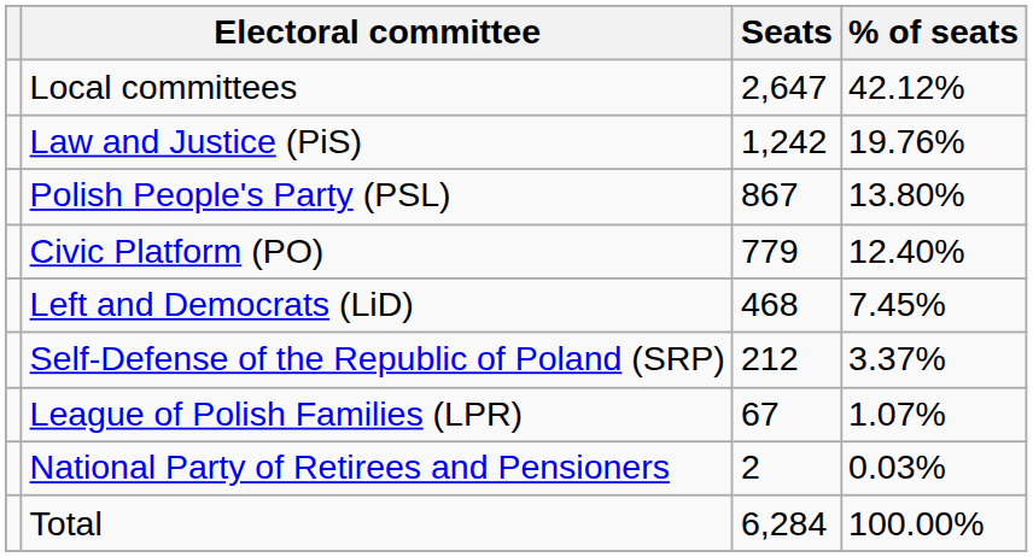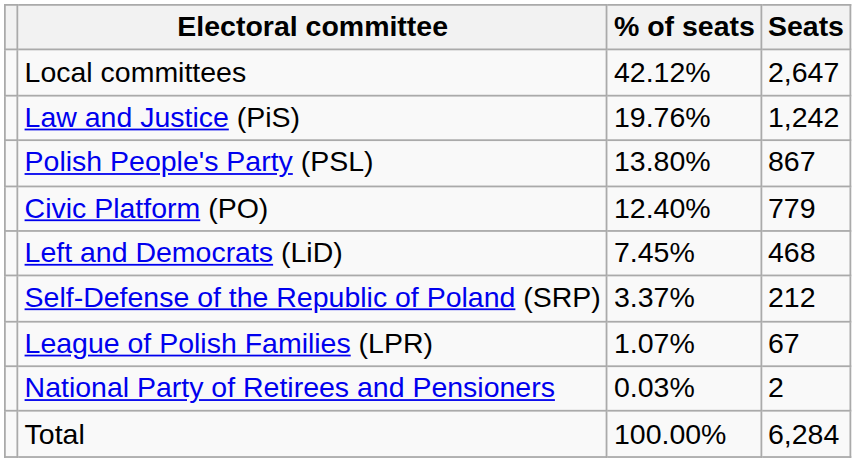 <table class="wikitable">
 <tr>
 <th></th>
 <th>Electoral committee</th>
+<th>% of seats</th>
 <th>Seats</th>
-<th>% of seats</th>
 </tr>
 <tr>
 <td></td>
 <td>Local committees</td>
+<td>42.12%</td>
 <td>2,647</td>
-<td>42.12%</td>
 </tr>
 <tr>
 <td></td>
 <td><a href='#'>Law and Justice</a> (PiS)</td>
+<td>19.76%</td>
 <td>1,242</td>
-<td>19.76%</td>
 </tr>
 <tr>
 <td></td>
 <td><a href='#'>Polish People's Party</a> (PSL)</td>
+<td>13.80%</td>
 <td>867</td>
-<td>13.80%</td>
 </tr>
 <tr>
 <td></td>
 <td><a href='#'>Civic Platform</a> (PO)</td>
+<td>12.40%</td>
 <td>779</td>
-<td>12.40%</td>
 </tr>
 <tr>
 <td></td>
 <td><a href='#'>Left and Democrats</a> (LiD)</td>
+<td>7.45%</td>
 <td>468</td>
-<td>7.45%</td>
 </tr>
 <tr>
 <td></td>
 <td><a href='#'>Self-Defense of the Republic of Poland</a> (SRP)</td>
+<td>3.37%</td>
 <td>212</td>
-<td>3.37%</td>
 </tr>
 <tr>
 <td></td>
 <td><a href='#'>League of Polish Families</a> (LPR)</td>
+<td>1.07%</td>
 <td>67</td>
-<td>1.07%</td>
 </tr>
 <tr>
 <td></td>
 <td><a href='#'>National Party of Retirees and Pensioners</a></td>
+<td>0.03%</td>
 <td>2</td>
-<td>0.03%</td>
 </tr>
 <tr>
 <td></td>
 <td>Total</td>
+<td>100.00%</td>
 <td>6,284</td>
-<td>100.00%</td>
 </tr>
 </table>
